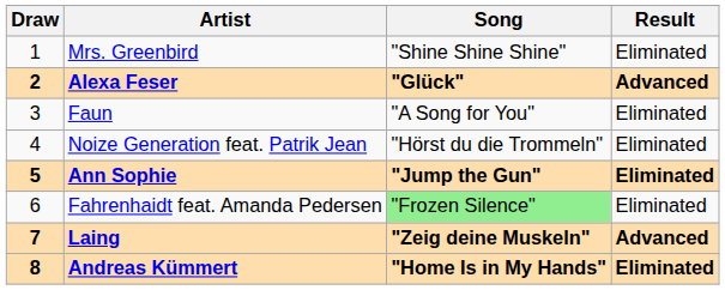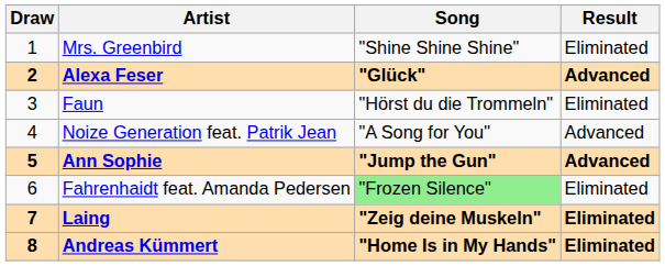 <table class="sortable wikitable" style="margin: 1em auto 1em auto; text-align:center">
 <tr>
 <th>Draw</th>
 <th>Artist</th>
 <th>Song</th>
 <th>Result</th>
 </tr>
 <tr>
 <td>1</td>
 <td align="left"><a href='#'>Mrs. Greenbird</a></td>
 <td align="left">"Shine Shine Shine"</td>
 <td align="left">Eliminated</td>
 </tr>
 <tr style="font-weight:bold; background:navajowhite;">
 <td>2</td>
 <td align="left"><a href='#'>Alexa Feser</a></td>
 <td align="left">"Glück"</td>
 <td align="left">Advanced</td>
 </tr>
 <tr>
 <td>3</td>
 <td align="left"><a href='#'>Faun</a></td>
-<td align="left">"A Song for You"</td>
+<td align="left">"Hörst du die Trommeln"</td>
 <td align="left">Eliminated</td>
 </tr>
 <tr>
 <td>4</td>
 <td align="left"><a href='#'>Noize Generation</a> feat. <a href='#'>Patrik Jean</a></td>
-<td align="left">"Hörst du die Trommeln"</td>
-<td align="left">Eliminated</td>
+<td align="left">"A Song for You"</td>
+<td align="left">Advanced</td>
 </tr>
 <tr style="font-weight:bold; background:navajowhite;">
 <td>5</td>
 <td align="left"><a href='#'>Ann Sophie</a></td>
 <td align="left">"Jump the Gun"</td>
-<td align="left">Eliminated</td>
+<td align="left">Advanced</td>
 </tr>
 <tr>
 <td>6</td>
 <td align="left"><a href='#'>Fahrenhaidt</a> feat. Amanda Pedersen</td>
 <td align="left" style="background: lightgreen;">"Frozen Silence"</td>
 <td align="left">Eliminated</td>
 </tr>
 <tr style="font-weight:bold; background:navajowhite;">
 <td>7</td>
 <td align="left"><a href='#'>Laing</a></td>
 <td align="left">"Zeig deine Muskeln"</td>
-<td align="left">Advanced</td>
+<td align="left">Eliminated</td>
 </tr>
 <tr style="font-weight:bold; background:navajowhite;">
 <td>8</td>
 <td align="left"><a href='#'>Andreas Kümmert</a></td>
 <td align="left">"Home Is in My Hands"</td>
 <td align="left">Eliminated</td>
 </tr>
 </table>
